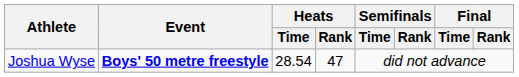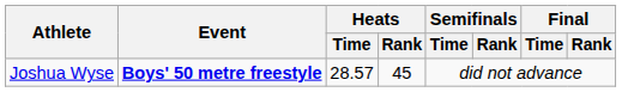 <table class=wikitable style="text-align:center;font-size:90%">
 <tr>
 <th rowspan=2>Athlete</th>
 <th rowspan=2>Event</th>
 <th colspan=2>Heats</th>
 <th colspan=2>Semifinals</th>
 <th colspan=2>Final</th>
 </tr>
 <tr style="font-size:95%">
 <th>Time</th>
 <th>Rank</th>
 <th>Time</th>
 <th>Rank</th>
 <th>Time</th>
 <th>Rank</th>
 </tr>
 <tr>
 <td align=left><a href='#'>Joshua Wyse</a></td>
 <td align=left><strong><a href='#'>Boys' 50 metre freestyle</a></strong></td>
-<td>28.54</td>
-<td>47</td>
+<td>28.57</td>
+<td>45</td>
 <td colspan=4><em>did not advance</em></td>
 </tr>
 </table>
